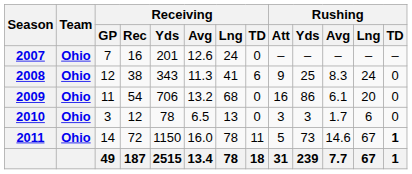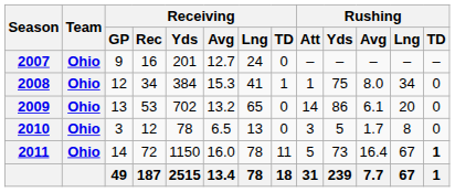 <table class=wikitable style="text-align:center;">
 <tr>
 <th rowspan=2>Season</th>
 <th rowspan=2>Team</th>
 <th colspan=6>Receiving</th>
 <th colspan=5>Rushing</th>
 </tr>
 <tr>
 <th>GP</th>
 <th>Rec</th>
 <th>Yds</th>
 <th>Avg</th>
 <th>Lng</th>
 <th>TD</th>
 <th>Att</th>
 <th>Yds</th>
 <th>Avg</th>
 <th>Lng</th>
 <th>TD</th>
 </tr>
 <tr>
 <th><a href='#'>2007</a></th>
 <th><a href='#'>Ohio</a></th>
-<td>7</td>
+<td>9</td>
 <td>16</td>
 <td>201</td>
-<td>12.6</td>
+<td>12.7</td>
 <td>24</td>
 <td>0</td>
 <td>–</td>
 <td>–</td>
 <td>–</td>
 <td>–</td>
 <td>–</td>
 </tr>
 <tr>
 <th><a href='#'>2008</a></th>
 <th><a href='#'>Ohio</a></th>
 <td>12</td>
-<td>38</td>
-<td>343</td>
-<td>11.3</td>
+<td>34</td>
+<td>384</td>
+<td>15.3</td>
 <td>41</td>
-<td>6</td>
-<td>9</td>
-<td>25</td>
-<td>8.3</td>
-<td>24</td>
+<td>1</td>
+<td>1</td>
+<td>75</td>
+<td>8.0</td>
+<td>34</td>
 <td>0</td>
 </tr>
 <tr>
 <th><a href='#'>2009</a></th>
 <th><a href='#'>Ohio</a></th>
-<td>11</td>
-<td>54</td>
-<td>706</td>
+<td>13</td>
+<td>53</td>
+<td>702</td>
 <td>13.2</td>
-<td>68</td>
+<td>65</td>
 <td>0</td>
-<td>16</td>
+<td>14</td>
 <td>86</td>
 <td>6.1</td>
 <td>20</td>
 <td>0</td>
 </tr>
 <tr>
 <th><a href='#'>2010</a></th>
 <th><a href='#'>Ohio</a></th>
 <td>3</td>
 <td>12</td>
 <td>78</td>
 <td>6.5</td>
 <td>13</td>
 <td>0</td>
 <td>3</td>
-<td>3</td>
+<td>5</td>
 <td>1.7</td>
-<td>6</td>
+<td>8</td>
 <td>0</td>
 </tr>
 <tr>
 <th><a href='#'>2011</a></th>
 <th><a href='#'>Ohio</a></th>
 <td>14</td>
 <td>72</td>
 <td>1150</td>
 <td>16.0</td>
 <td>78</td>
 <td>11</td>
 <td>5</td>
 <td>73</td>
-<td>14.6</td>
+<td>16.4</td>
 <td>67</td>
 <td><strong>1</strong></td>
 </tr>
 <tr>
 <th></th>
 <th></th>
 <th>49</th>
 <th>187</th>
 <th>2515</th>
 <th>13.4</th>
 <th>78</th>
 <th>18</th>
 <th>31</th>
 <th>239</th>
 <th>7.7</th>
 <th>67</th>
 <th>1</th>
 </tr>
 </table>
